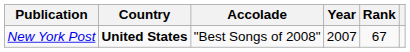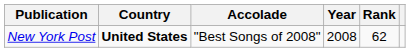 <table class="wikitable plainrowheaders" style="text-align:center">
 <tr>
 <th>Publication</th>
 <th>Country</th>
 <th>Accolade</th>
 <th>Year</th>
 <th>Rank</th>
 <th class="unsortable"></th>
 </tr>
 <tr>
 <td><em><a href='#'>New York Post</a></em></td>
 <td><strong>United States</strong></td>
 <td>"Best Songs of 2008"</td>
-<td>2007</td>
-<td>67</td>
+<td>2008</td>
+<td>62</td>
 <td></td>
 </tr>
 </table>
